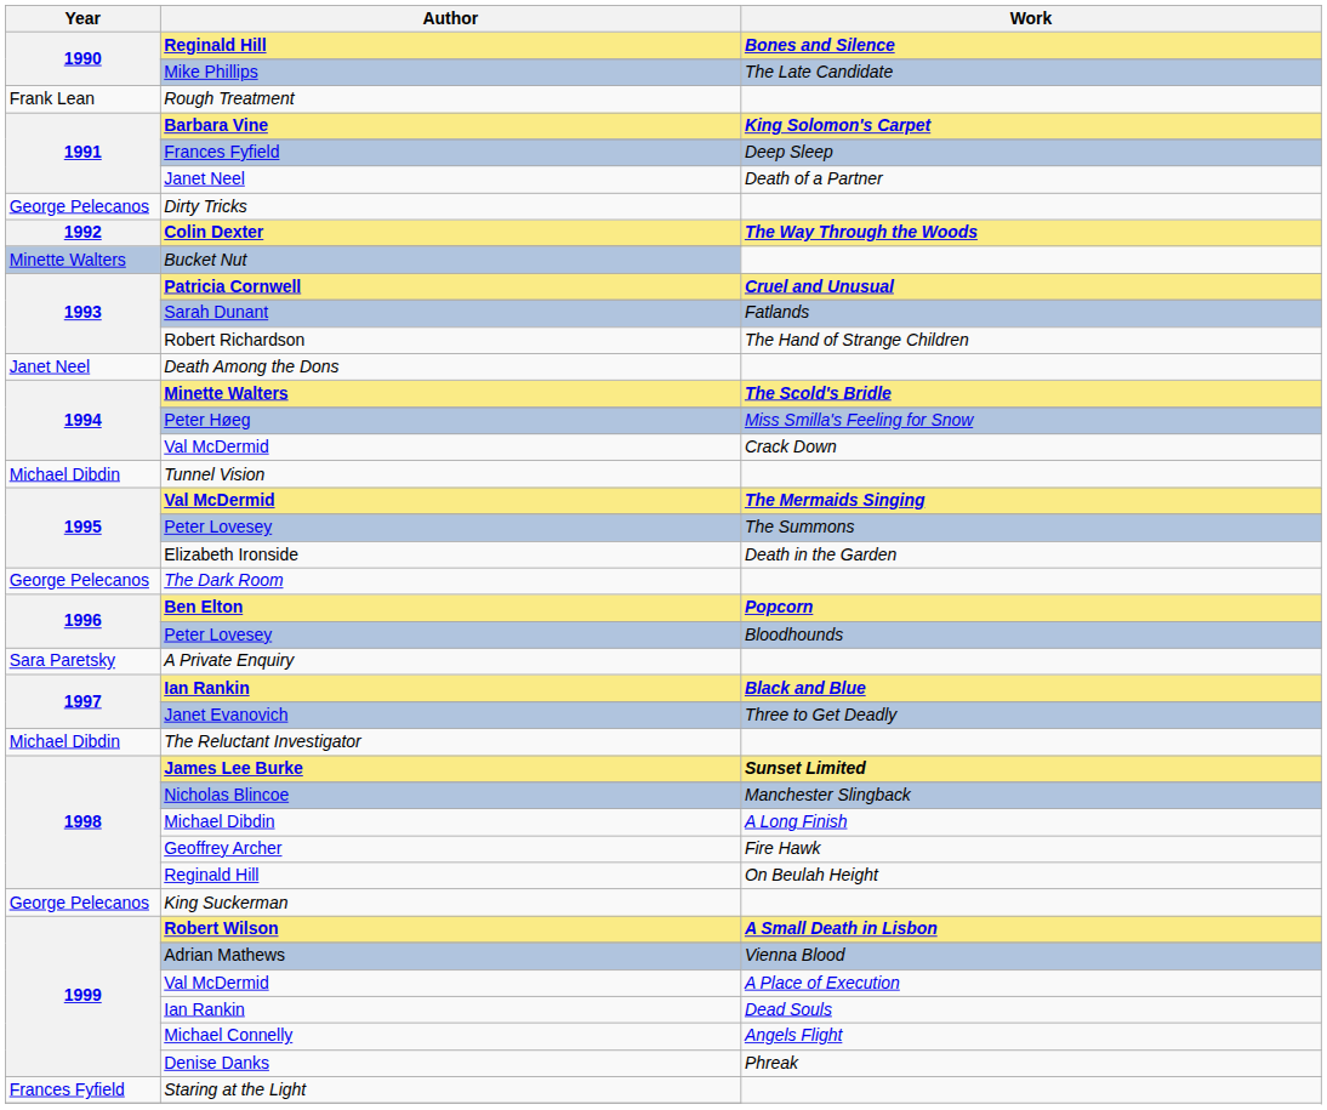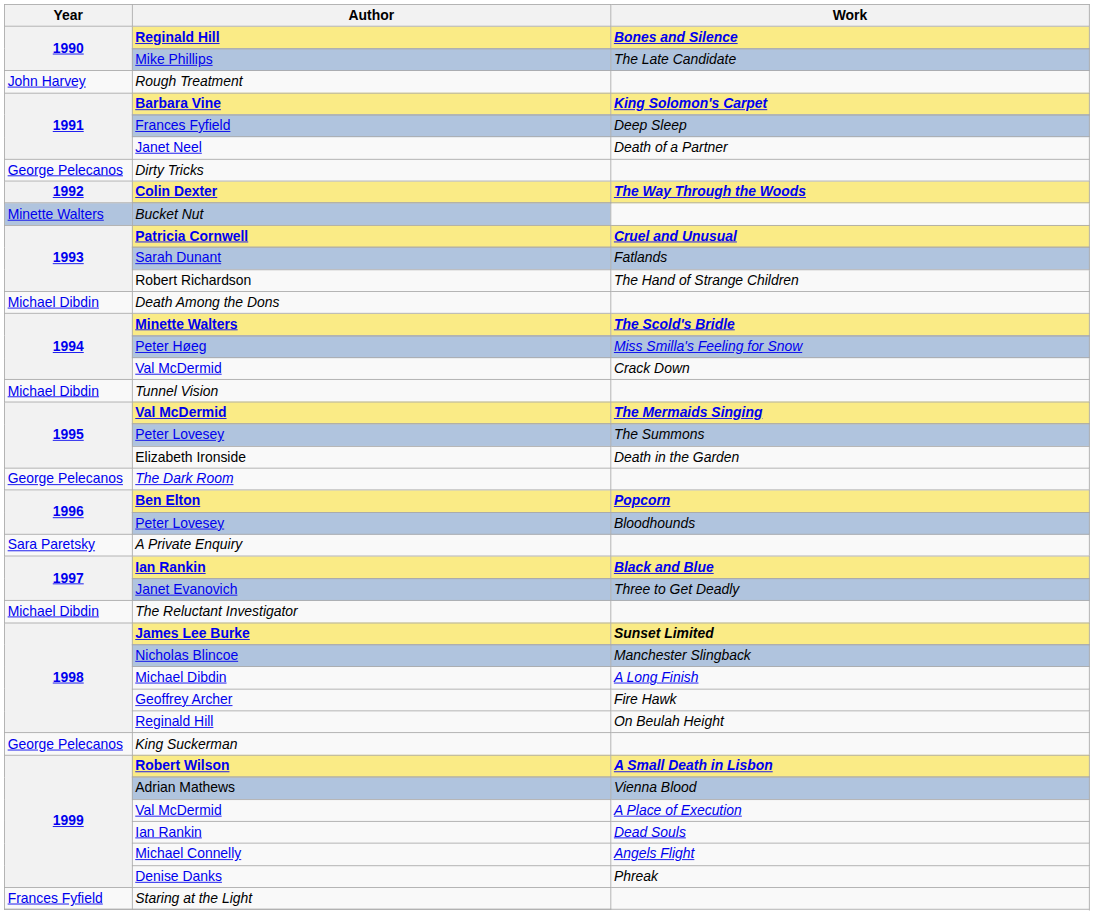 <table class="wikitable sortable" style="text-align:left;">
 <tr>
 <th scope="col" style="width:8%;">Year</th>
 <th scope="col" style="width:30%;">Author</th>
 <th scope="col" style="width:30%;">Work</th>
 </tr>
 <tr>
 <th scope="row" rowspan=3 style="text-align:center"><a href='#'>1990</a></th>
 <td style="background:#FAEB86;"><strong><a href='#'>Reginald Hill</a> </strong></td>
 <td style="background:#FAEB86;"><strong><em><a href='#'>Bones and Silence</a></em></strong></td>
 </tr>
 <tr>
 </tr>
 <tr style="background:#B0C4DE;">
 <td><a href='#'>Mike Phillips</a></td>
 <td><em>The Late Candidate</em></td>
 </tr>
 <tr>
-<td>Frank Lean</td>
+<td><a href='#'>John Harvey</a></td>
 <td><em>Rough Treatment</em></td>
 </tr>
 <tr>
 <th scope="row" rowspan=4 style="text-align:center"><a href='#'>1991</a></th>
 <td style="background:#FAEB86;"><strong><a href='#'>Barbara Vine</a> </strong></td>
 <td style="background:#FAEB86;"><strong><em><a href='#'>King Solomon's Carpet</a></em></strong></td>
 </tr>
 <tr>
 </tr>
 <tr style="background:#B0C4DE;">
 <td><a href='#'>Frances Fyfield</a></td>
 <td><em>Deep Sleep</em></td>
 </tr>
 <tr>
 <td><a href='#'>Janet Neel</a></td>
 <td><em>Death of a Partner</em></td>
 </tr>
 <tr>
 <td><a href='#'>George Pelecanos</a></td>
 <td><em>Dirty Tricks</em></td>
 </tr>
 <tr>
 <th scope="row" rowspan=2 style="text-align:center"><a href='#'>1992</a></th>
 <td style="background:#FAEB86;"><strong><a href='#'>Colin Dexter</a> </strong></td>
 <td style="background:#FAEB86;"><strong><em><a href='#'>The Way Through the Woods</a></em></strong></td>
 </tr>
 <tr>
 </tr>
 <tr style="background:#B0C4DE;">
 <td><a href='#'>Minette Walters</a></td>
 <td><em>Bucket Nut</em></td>
 </tr>
 <tr>
 <th scope="row" rowspan=4 style="text-align:center"><a href='#'>1993</a></th>
 <td style="background:#FAEB86;"><strong><a href='#'>Patricia Cornwell</a> </strong></td>
 <td style="background:#FAEB86;"><strong><em><a href='#'>Cruel and Unusual</a></em></strong></td>
 </tr>
 <tr>
 </tr>
 <tr style="background:#B0C4DE;">
 <td><a href='#'>Sarah Dunant</a></td>
 <td><em>Fatlands</em></td>
 </tr>
 <tr>
 <td>Robert Richardson</td>
 <td><em>The Hand of Strange Children</em></td>
 </tr>
 <tr>
-<td><a href='#'>Janet Neel</a></td>
+<td><a href='#'>Michael Dibdin</a></td>
 <td><em>Death Among the Dons</em></td>
 </tr>
 <tr>
 <th scope="row" rowspan=4 style="text-align:center"><a href='#'>1994</a></th>
 <td style="background:#FAEB86;"><strong><a href='#'>Minette Walters</a> </strong></td>
 <td style="background:#FAEB86;"><strong><em><a href='#'>The Scold's Bridle</a></em></strong></td>
 </tr>
 <tr>
 </tr>
 <tr style="background:#B0C4DE;">
 <td><a href='#'>Peter Høeg</a></td>
 <td><em><a href='#'>Miss Smilla's Feeling for Snow</a></em></td>
 </tr>
 <tr>
 <td><a href='#'>Val McDermid</a></td>
 <td><em>Crack Down</em></td>
 </tr>
 <tr>
 <td><a href='#'>Michael Dibdin</a></td>
 <td><em>Tunnel Vision</em></td>
 </tr>
 <tr>
 <th scope="row" rowspan=4 style="text-align:center"><a href='#'>1995</a></th>
 <td style="background:#FAEB86;"><strong><a href='#'>Val McDermid</a> </strong></td>
 <td style="background:#FAEB86;"><strong><em><a href='#'>The Mermaids Singing</a></em></strong></td>
 </tr>
 <tr>
 </tr>
 <tr style="background:#B0C4DE;">
 <td><a href='#'>Peter Lovesey</a></td>
 <td><em>The Summons</em></td>
 </tr>
 <tr>
 <td>Elizabeth Ironside</td>
 <td><em>Death in the Garden</em></td>
 </tr>
 <tr>
 <td><a href='#'>George Pelecanos</a></td>
 <td><em><a href='#'>The Dark Room</a></em></td>
 </tr>
 <tr>
 <th scope="row" rowspan=3 style="text-align:center"><a href='#'>1996</a></th>
 <td style="background:#FAEB86;"><strong><a href='#'>Ben Elton</a> </strong></td>
 <td style="background:#FAEB86;"><strong><em><a href='#'>Popcorn</a></em></strong></td>
 </tr>
 <tr>
 </tr>
 <tr style="background:#B0C4DE;">
 <td><a href='#'>Peter Lovesey</a></td>
 <td><em>Bloodhounds</em></td>
 </tr>
 <tr>
 <td><a href='#'>Sara Paretsky</a></td>
 <td><em>A Private Enquiry</em></td>
 </tr>
 <tr>
 <th scope="row" rowspan=3 style="text-align:center"><a href='#'>1997</a></th>
 <td style="background:#FAEB86;"><strong><a href='#'>Ian Rankin</a> </strong></td>
 <td style="background:#FAEB86;"><strong><em><a href='#'>Black and Blue</a></em></strong></td>
 </tr>
 <tr>
 </tr>
 <tr style="background:#B0C4DE;">
 <td><a href='#'>Janet Evanovich</a></td>
 <td><em>Three to Get Deadly</em></td>
 </tr>
 <tr>
 <td><a href='#'>Michael Dibdin</a></td>
 <td><em>The Reluctant Investigator</em></td>
 </tr>
 <tr>
 <th scope="row" rowspan=6 style="text-align:center"><a href='#'>1998</a></th>
 <td style="background:#FAEB86;"><strong><a href='#'>James Lee Burke</a> </strong></td>
 <td style="background:#FAEB86;"><strong><em>Sunset Limited</em></strong></td>
 </tr>
 <tr>
 </tr>
 <tr style="background:#B0C4DE;">
 <td><a href='#'>Nicholas Blincoe</a></td>
 <td><em>Manchester Slingback</em></td>
 </tr>
 <tr>
 <td><a href='#'>Michael Dibdin</a></td>
 <td><em><a href='#'>A Long Finish</a></em></td>
 </tr>
 <tr>
 <td><a href='#'>Geoffrey Archer</a></td>
 <td><em>Fire Hawk</em></td>
 </tr>
 <tr>
 <td><a href='#'>Reginald Hill</a></td>
 <td><em>On Beulah Height</em></td>
 </tr>
 <tr>
 <td><a href='#'>George Pelecanos</a></td>
 <td><em>King Suckerman</em></td>
 </tr>
 <tr>
 <th scope="row" rowspan=7 style="text-align:center"><a href='#'>1999</a></th>
 <td style="background:#FAEB86;"><strong><a href='#'>Robert Wilson</a> </strong></td>
 <td style="background:#FAEB86;"><strong><em><a href='#'>A Small Death in Lisbon</a></em></strong></td>
 </tr>
 <tr>
 </tr>
 <tr style="background:#B0C4DE;">
 <td>Adrian Mathews</td>
 <td><em>Vienna Blood</em></td>
 </tr>
 <tr>
 <td><a href='#'>Val McDermid</a></td>
 <td><em><a href='#'>A Place of Execution</a></em></td>
 </tr>
 <tr>
 <td><a href='#'>Ian Rankin</a></td>
 <td><em><a href='#'>Dead Souls</a></em></td>
 </tr>
 <tr>
 <td><a href='#'>Michael Connelly</a></td>
 <td><em><a href='#'>Angels Flight</a></em></td>
 </tr>
 <tr>
 <td><a href='#'>Denise Danks</a></td>
 <td><em>Phreak</em></td>
 </tr>
 <tr>
 <td><a href='#'>Frances Fyfield</a></td>
 <td><em>Staring at the Light</em></td>
 </tr>
 <tr>
 </tr>
 </table>
